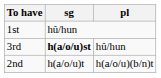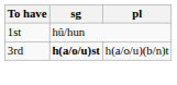 <table class="wikitable">
 <tr>
 <th>To have</th>
 <th>sg</th>
 <th>pl</th>
 </tr>
 <tr>
 <td>1st</td>
 <td colspan="2">hû/hun</td>
 </tr>
 <tr>
 <td>3rd</td>
 <td><strong>h(a/o/u)st</strong></td>
-<td>hû/hun</td>
-</tr>
-<tr>
-<td>2nd</td>
-<td>h(a/o/u)t</td>
 <td>h(a/o/u)(b/n)t</td>
 </tr>
 </table>
